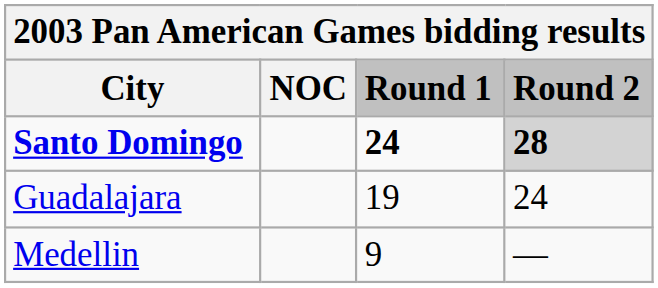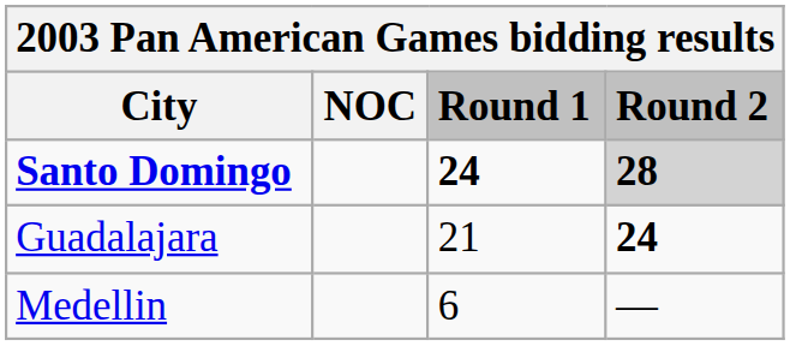 <table class="wikitable">
 <tr>
 <th colspan="7">2003 Pan American Games bidding results</th>
 </tr>
 <tr>
 <th>City</th>
 <th>NOC</th>
 <td bgcolor="silver"><strong>Round 1</strong></td>
 <td bgcolor="silver"><strong>Round 2</strong></td>
 </tr>
 <tr>
 <td><strong><a href='#'>Santo Domingo</a></strong></td>
 <td><strong></strong></td>
 <td><strong>24</strong></td>
 <td style="background: lightgrey;"><strong>28</strong></td>
 </tr>
 <tr>
 <td><a href='#'>Guadalajara</a></td>
 <td></td>
-<td>19</td>
-<td>24</td>
+<td>21</td>
+<td><strong>24</strong></td>
 </tr>
 <tr>
 <td><a href='#'>Medellin</a></td>
 <td></td>
-<td>9</td>
+<td>6</td>
 <td>—</td>
 </tr>
 </table>
